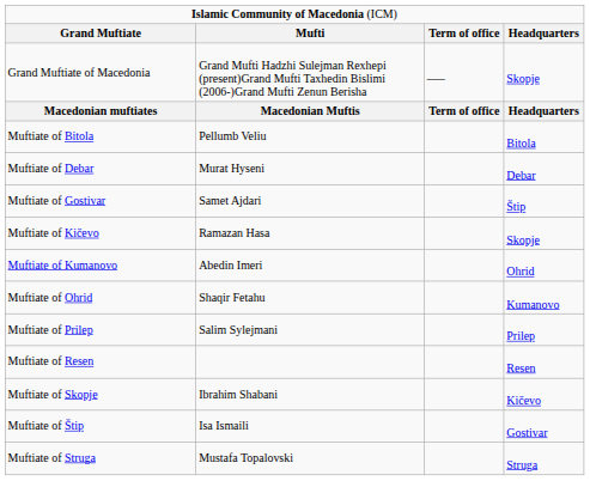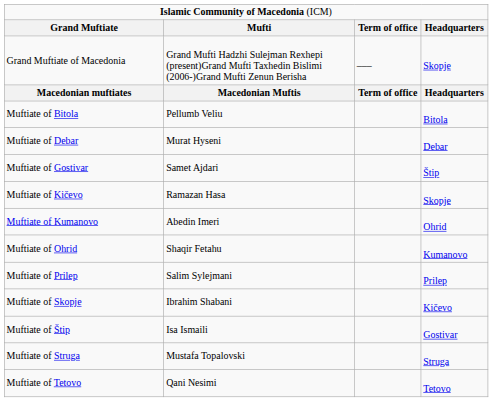 <table class=wikitable>
 <tr>
 <td colspan=4 align=center><strong>Islamic Community of Macedonia</strong> (ICM)</td>
 </tr>
 <tr>
 <th scope="row" width="250">Grand Muftiate</th>
 <th scope="row" width="300">Mufti</th>
 <th scope="row" width="100">Term of office</th>
 <th scope="row" width="100">Headquarters</th>
 </tr>
 <tr>
 <td>Grand Muftiate of Macedonia</td>
 <td><br>Grand Mufti Hadzhi Sulejman Rexhepi (present)Grand Mufti Taxhedin Bislimi  (2006-)Grand Mufti Zenun Berisha</td>
 <td><br>–––</td>
 <td><br><a href='#'>Skopje</a></td>
 </tr>
 <tr>
 <th scope="row" width="250">Macedonian muftiates</th>
 <th scope="row" width="300">Macedonian Muftis</th>
 <th scope="row" width="100">Term of office</th>
 <th scope="row" width="100">Headquarters</th>
 </tr>
 <tr>
 <td>Muftiate of <a href='#'>Bitola</a></td>
 <td>Pellumb Veliu</td>
 <td></td>
 <td><br><a href='#'>Bitola</a></td>
 </tr>
 <tr>
 <td>Muftiate of <a href='#'>Debar</a></td>
 <td>Murat Hyseni</td>
 <td></td>
 <td><br><a href='#'>Debar</a></td>
 </tr>
 <tr>
 <td>Muftiate of <a href='#'>Gostivar</a></td>
 <td>Samet Ajdari</td>
 <td></td>
 <td><br><a href='#'>Štip</a></td>
 </tr>
 <tr>
 <td>Muftiate of <a href='#'>Kičevo</a></td>
 <td>Ramazan Hasa</td>
 <td></td>
 <td><br><a href='#'>Skopje</a></td>
 </tr>
 <tr>
 <td><a href='#'>Muftiate of Kumanovo</a></td>
 <td>Abedin Imeri</td>
 <td></td>
 <td><br><a href='#'>Ohrid</a></td>
 </tr>
 <tr>
 <td>Muftiate of <a href='#'>Ohrid</a></td>
 <td>Shaqir Fetahu</td>
 <td></td>
 <td><br><a href='#'>Kumanovo</a></td>
 </tr>
 <tr>
 <td>Muftiate of <a href='#'>Prilep</a></td>
 <td>Salim Sylejmani</td>
 <td></td>
 <td><br><a href='#'>Prilep</a></td>
 </tr>
 <tr>
-<td>Muftiate of <a href='#'>Resen</a></td>
-<td></td>
-<td></td>
-<td><br><a href='#'>Resen</a></td>
-</tr>
-<tr>
 <td>Muftiate of <a href='#'>Skopje</a></td>
 <td>Ibrahim Shabani</td>
 <td></td>
 <td><br><a href='#'>Kičevo</a></td>
 </tr>
 <tr>
 <td>Muftiate of <a href='#'>Štip</a></td>
 <td>Isa Ismaili</td>
 <td></td>
 <td><br><a href='#'>Gostivar</a></td>
 </tr>
 <tr>
 <td>Muftiate of <a href='#'>Struga</a></td>
 <td>Mustafa Topalovski</td>
 <td></td>
 <td><br><a href='#'>Struga</a></td>
 </tr>
+<tr>
+<td>Muftiate of <a href='#'>Tetovo</a></td>
+<td>Qani Nesimi</td>
+<td></td>
+<td><br><a href='#'>Tetovo</a></td>
+</tr>
 </table>
